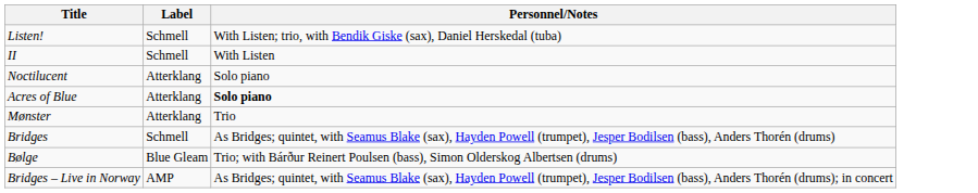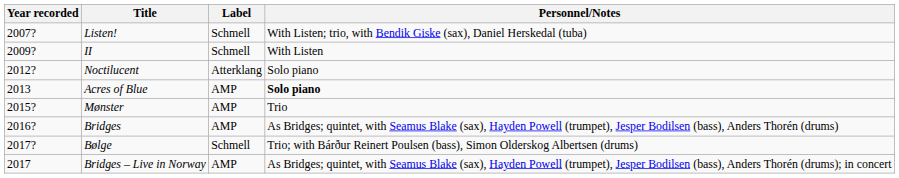 <table class="wikitable sortable">
 <tr>
+<th>Year recorded</th>
 <th>Title</th>
 <th>Label</th>
 <th>Personnel/Notes</th>
 </tr>
 <tr>
+<td>2007?</td>
 <td><em>Listen!</em></td>
 <td>Schmell</td>
 <td>With Listen; trio, with <a href='#'>Bendik Giske</a> (sax), Daniel Herskedal (tuba)</td>
 </tr>
 <tr>
+<td>2009?</td>
 <td><em>II</em></td>
 <td>Schmell</td>
 <td>With Listen</td>
 </tr>
 <tr>
+<td>2012?</td>
 <td><em>Noctilucent</em></td>
 <td>Atterklang</td>
 <td>Solo piano</td>
 </tr>
 <tr>
+<td>2013</td>
 <td><em>Acres of Blue</em></td>
-<td>Atterklang</td>
+<td>AMP</td>
 <td><strong>Solo piano</strong></td>
 </tr>
 <tr>
+<td>2015?</td>
 <td><em>Mønster</em></td>
-<td>Atterklang</td>
+<td>AMP</td>
 <td>Trio</td>
 </tr>
 <tr>
+<td>2016?</td>
 <td><em>Bridges</em></td>
-<td>Schmell</td>
+<td>AMP</td>
 <td>As Bridges; quintet, with <a href='#'>Seamus Blake</a> (sax), <a href='#'>Hayden Powell</a> (trumpet), <a href='#'>Jesper Bodilsen</a> (bass), Anders Thorén (drums)</td>
 </tr>
 <tr>
+<td>2017?</td>
 <td><em>Bølge</em></td>
-<td>Blue Gleam</td>
+<td>Schmell</td>
 <td>Trio; with Bárður Reinert Poulsen (bass), Simon Olderskog Albertsen (drums)</td>
 </tr>
 <tr>
+<td>2017</td>
 <td><em>Bridges – Live in Norway</em></td>
 <td>AMP</td>
 <td>As Bridges; quintet, with <a href='#'>Seamus Blake</a> (sax), <a href='#'>Hayden Powell</a> (trumpet), <a href='#'>Jesper Bodilsen</a> (bass), Anders Thorén (drums); in concert</td>
 </tr>
 </table>
